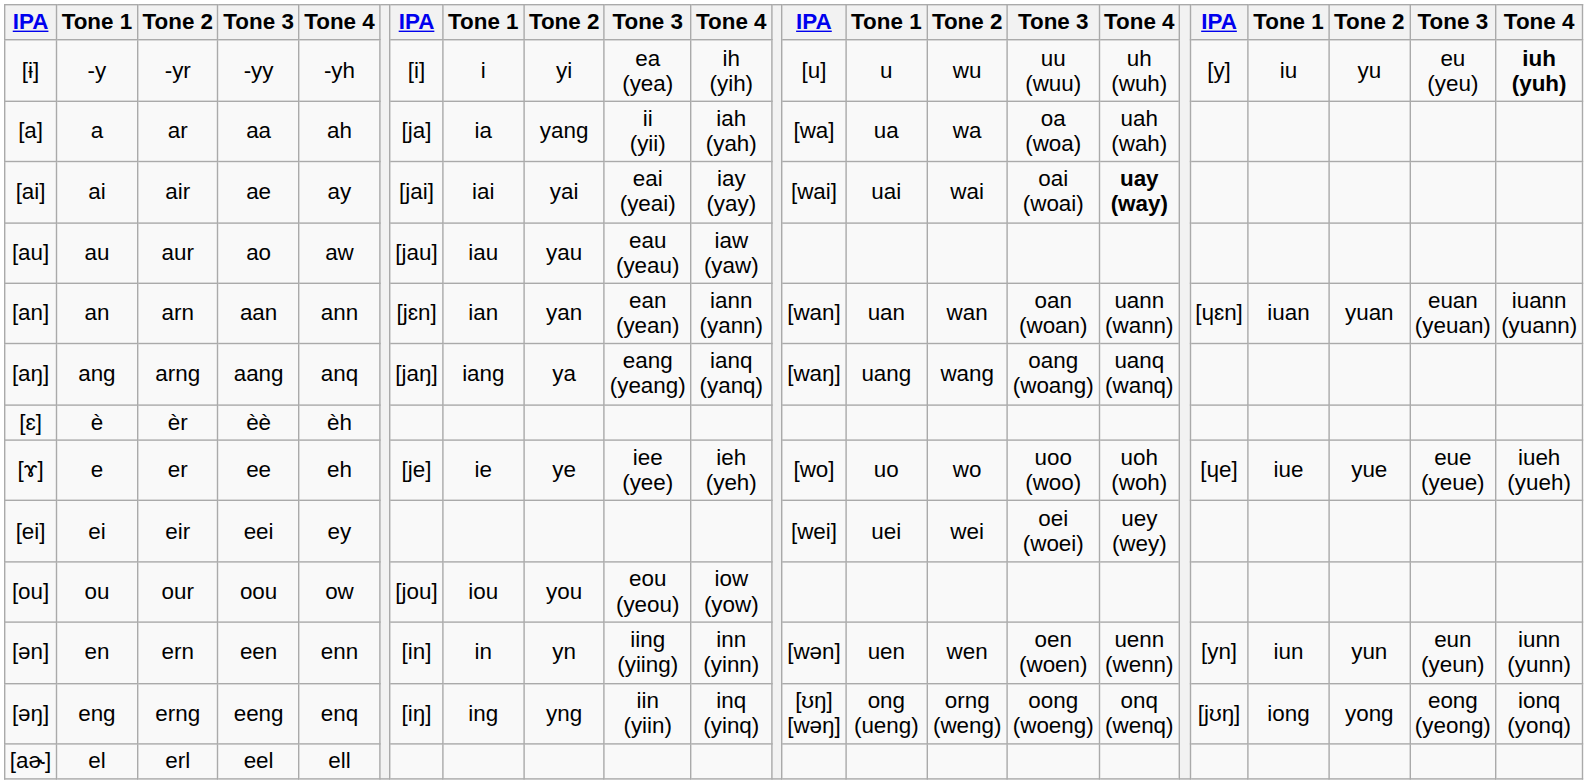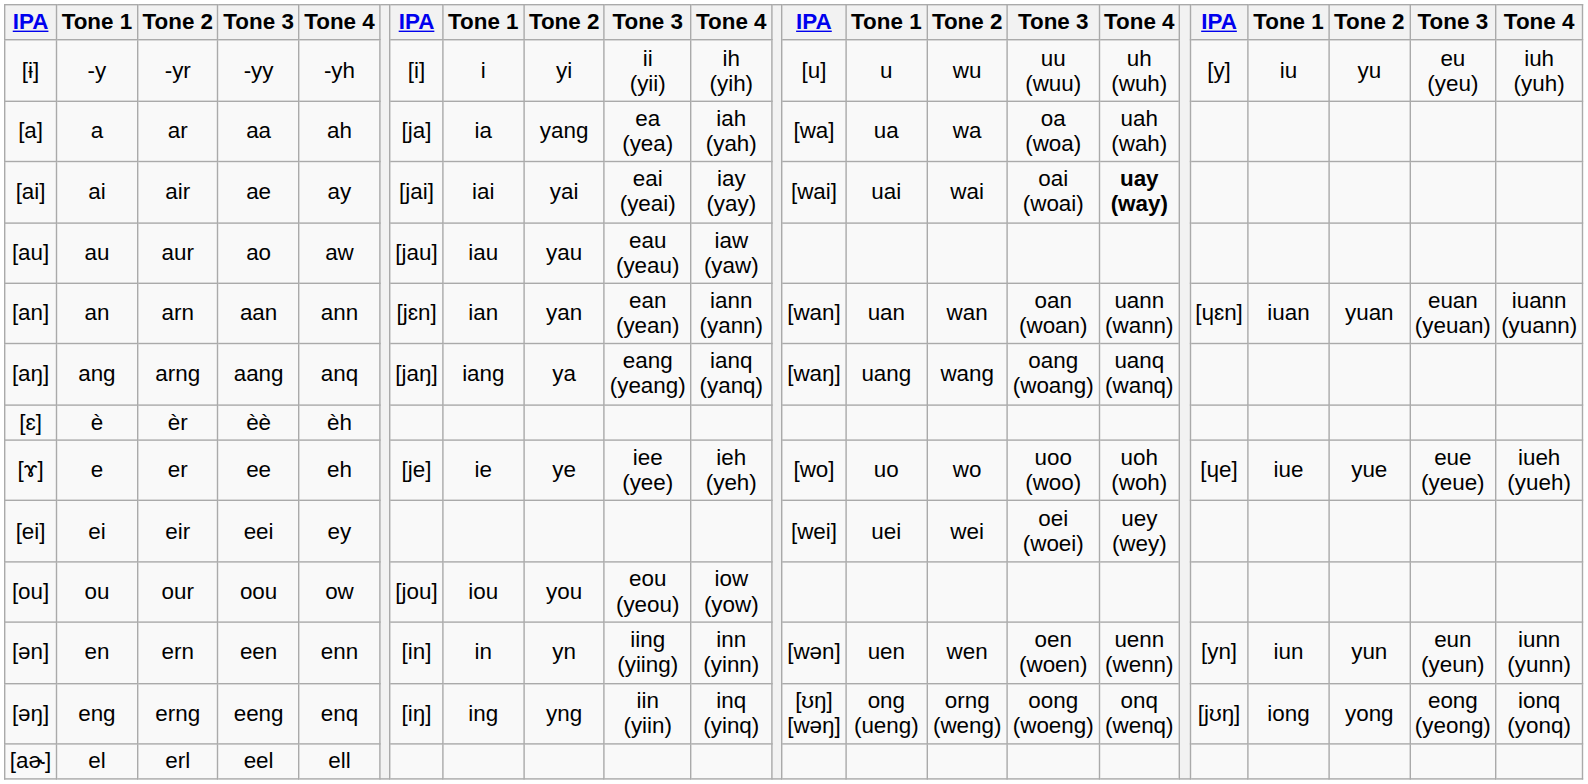 <table class=wikitable align="center" style="text-align:center">
 <tr>
 <th><a href='#'>IPA</a></th>
 <th>Tone 1</th>
 <th><span>Tone 2</span></th>
 <th><span>Tone 3</span></th>
 <th><span>Tone 4</span></th>
 <th rowspan=14></th>
 <th><a href='#'>IPA</a></th>
 <th>Tone 1</th>
 <th><span>Tone 2</span></th>
 <th><span>Tone 3</span></th>
 <th><span>Tone 4</span></th>
 <th rowspan=14></th>
 <th><a href='#'>IPA</a></th>
 <th>Tone 1</th>
 <th><span>Tone 2</span></th>
 <th><span>Tone 3</span></th>
 <th><span>Tone 4</span></th>
 <th rowspan=14></th>
 <th><a href='#'>IPA</a></th>
 <th>Tone 1</th>
 <th><span>Tone 2</span></th>
 <th><span>Tone 3</span></th>
 <th><span>Tone 4</span></th>
 </tr>
 <tr>
 <td>[ɨ]</td>
 <td>-y</td>
 <td>-yr</td>
 <td>-yy</td>
 <td>-yh</td>
 <td>[i]</td>
 <td>i</td>
 <td>yi</td>
-<td>ea<br>(yea)</td>
+<td>ii<br>(yii)</td>
 <td>ih<br>(yih)</td>
 <td>[u]</td>
 <td>u</td>
 <td>wu</td>
 <td>uu<br>(wuu)</td>
 <td>uh<br>(wuh)</td>
 <td>[y]</td>
 <td>iu</td>
 <td>yu</td>
 <td>eu<br>(yeu)</td>
-<td><strong>iuh<br>(yuh)</strong></td>
+<td>iuh<br>(yuh)</td>
 </tr>
 <tr>
 <td>[a]</td>
 <td>a</td>
 <td>ar</td>
 <td>aa</td>
 <td>ah</td>
 <td>[ja]</td>
 <td>ia</td>
 <td>yang</td>
-<td>ii<br>(yii)</td>
+<td>ea<br>(yea)</td>
 <td>iah<br>(yah)</td>
 <td>[wa]</td>
 <td>ua</td>
 <td>wa</td>
 <td>oa<br>(woa)</td>
 <td>uah<br>(wah)</td>
 <td></td>
 <td></td>
 <td></td>
 <td></td>
 <td></td>
 </tr>
 <tr>
 <td>[ai]</td>
 <td>ai</td>
 <td>air</td>
 <td>ae</td>
 <td>ay</td>
 <td>[jai]</td>
 <td>iai</td>
 <td>yai</td>
 <td>eai<br>(yeai)</td>
 <td>iay<br>(yay)</td>
 <td>[wai]</td>
 <td>uai</td>
 <td>wai</td>
 <td>oai<br>(woai)</td>
 <td><strong>uay<br>(way)</strong></td>
 <td></td>
 <td></td>
 <td></td>
 <td></td>
 <td></td>
 </tr>
 <tr>
 <td>[au]</td>
 <td>au</td>
 <td>aur</td>
 <td>ao</td>
 <td>aw</td>
 <td>[jau]</td>
 <td>iau</td>
 <td>yau</td>
 <td>eau<br>(yeau)</td>
 <td>iaw<br>(yaw)</td>
 <td></td>
 <td></td>
 <td></td>
 <td></td>
 <td></td>
 <td></td>
 <td></td>
 <td></td>
 <td></td>
 <td></td>
 </tr>
 <tr>
 <td>[an]</td>
 <td>an</td>
 <td>arn</td>
 <td>aan</td>
 <td>ann</td>
 <td>[jɛn]</td>
 <td>ian</td>
 <td>yan</td>
 <td>ean<br>(yean)</td>
 <td>iann<br>(yann)</td>
 <td>[wan]</td>
 <td>uan</td>
 <td>wan</td>
 <td>oan<br>(woan)</td>
 <td>uann<br>(wann)</td>
 <td>[ɥɛn]</td>
 <td>iuan</td>
 <td>yuan</td>
 <td>euan<br>(yeuan)</td>
 <td>iuann<br>(yuann)</td>
 </tr>
 <tr>
 <td>[aŋ]</td>
 <td>ang</td>
 <td>arng</td>
 <td>aang</td>
 <td>anq</td>
 <td>[jaŋ]</td>
 <td>iang</td>
 <td>ya</td>
 <td>eang<br>(yeang)</td>
 <td>ianq<br>(yanq)</td>
 <td>[waŋ]</td>
 <td>uang</td>
 <td>wang</td>
 <td>oang<br>(woang)</td>
 <td>uanq<br>(wanq)</td>
 <td></td>
 <td></td>
 <td></td>
 <td></td>
 <td></td>
 </tr>
 <tr>
 <td>[ɛ]</td>
 <td>è</td>
 <td>èr</td>
 <td>èè</td>
 <td>èh</td>
 <td></td>
 <td></td>
 <td></td>
 <td></td>
 <td></td>
 <td></td>
 <td></td>
 <td></td>
 <td></td>
 <td></td>
 <td></td>
 <td></td>
 <td></td>
 <td></td>
 <td></td>
 </tr>
 <tr>
 <td>[ɤ]</td>
 <td>e</td>
 <td>er</td>
 <td>ee</td>
 <td>eh</td>
 <td>[je]</td>
 <td>ie</td>
 <td>ye</td>
 <td>iee<br>(yee)</td>
 <td>ieh<br>(yeh)</td>
 <td>[wo]</td>
 <td>uo</td>
 <td>wo</td>
 <td>uoo<br>(woo)</td>
 <td>uoh<br>(woh)</td>
 <td>[ɥe]</td>
 <td>iue</td>
 <td>yue</td>
 <td>eue<br>(yeue)</td>
 <td>iueh<br>(yueh)</td>
 </tr>
 <tr>
 <td>[ei]</td>
 <td>ei</td>
 <td>eir</td>
 <td>eei</td>
 <td>ey</td>
 <td></td>
 <td></td>
 <td></td>
 <td></td>
 <td></td>
 <td>[wei]</td>
 <td>uei</td>
 <td>wei</td>
 <td>oei<br>(woei)</td>
 <td>uey<br>(wey)</td>
 <td></td>
 <td></td>
 <td></td>
 <td></td>
 <td></td>
 </tr>
 <tr>
 <td>[ou]</td>
 <td>ou</td>
 <td>our</td>
 <td>oou</td>
 <td>ow</td>
 <td>[jou]</td>
 <td>iou</td>
 <td>you</td>
 <td>eou<br>(yeou)</td>
 <td>iow<br>(yow)</td>
 <td></td>
 <td></td>
 <td></td>
 <td></td>
 <td></td>
 <td></td>
 <td></td>
 <td></td>
 <td></td>
 <td></td>
 </tr>
 <tr>
 <td>[ən]</td>
 <td>en</td>
 <td>ern</td>
 <td>een</td>
 <td>enn</td>
 <td>[in]</td>
 <td>in</td>
 <td>yn</td>
 <td>iing<br>(yiing)</td>
 <td>inn<br>(yinn)</td>
 <td>[wən]</td>
 <td>uen</td>
 <td>wen</td>
 <td>oen<br>(woen)</td>
 <td>uenn<br>(wenn)</td>
 <td>[yn]</td>
 <td>iun</td>
 <td>yun</td>
 <td>eun<br>(yeun)</td>
 <td>iunn<br>(yunn)</td>
 </tr>
 <tr>
 <td>[əŋ]</td>
 <td>eng</td>
 <td>erng</td>
 <td>eeng</td>
 <td>enq</td>
 <td>[iŋ]</td>
 <td>ing</td>
 <td>yng</td>
 <td>iin<br>(yiin)</td>
 <td>inq<br>(yinq)</td>
 <td>[ʊŋ]<br>[wəŋ]</td>
 <td>ong<br>(ueng)</td>
 <td>orng<br>(weng)</td>
 <td>oong<br>(woeng)</td>
 <td>onq<br>(wenq)</td>
 <td>[jʊŋ]</td>
 <td>iong</td>
 <td>yong</td>
 <td>eong<br>(yeong)</td>
 <td>ionq<br>(yonq)</td>
 </tr>
 <tr>
 <td>[aɚ]</td>
 <td>el</td>
 <td>erl</td>
 <td>eel</td>
 <td>ell</td>
 <td></td>
 <td></td>
 <td></td>
 <td></td>
 <td></td>
 <td></td>
 <td></td>
 <td></td>
 <td></td>
 <td></td>
 <td></td>
 <td></td>
 <td></td>
 <td></td>
 <td></td>
 </tr>
 </table>
